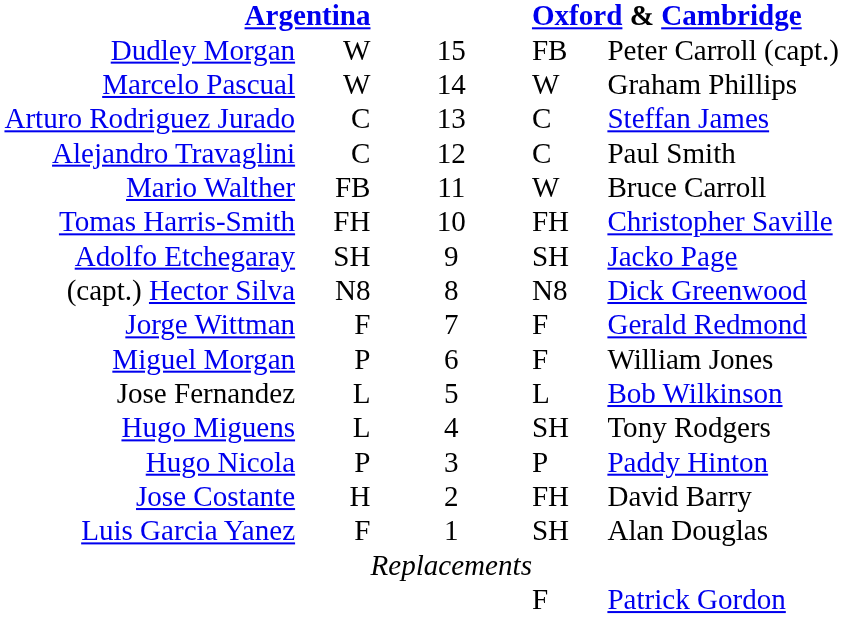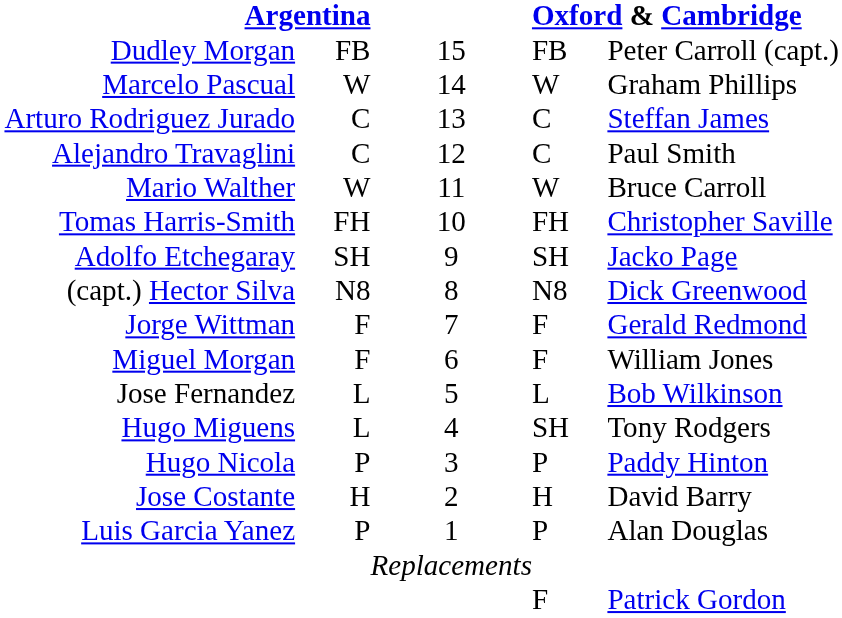 <table width="100%" style="font-size: 90%; " cellspacing="0" cellpadding="0" align=center>
 <tr>
 <td width=41%; text-align=right></td>
 <td width=3%; text-align:right></td>
 <td width=4%; text-align:center></td>
 <td width=3%; text-align:left></td>
 <td width=49%; text-align:left></td>
 </tr>
 <tr>
 <td colspan=2; align=right><strong><a href='#'>Argentina</a></strong></td>
 <td></td>
 <td colspan=2;><strong><a href='#'>Oxford</a> & <a href='#'>Cambridge</a></strong></td>
 </tr>
 <tr>
 <td align=right><a href='#'>Dudley Morgan</a></td>
-<td align=right>W</td>
+<td align=right>FB</td>
 <td align=center>15</td>
 <td>FB</td>
 <td>Peter Carroll (capt.)</td>
 </tr>
 <tr>
 <td align=right><a href='#'>Marcelo Pascual</a></td>
 <td align=right>W</td>
 <td align=center>14</td>
 <td>W</td>
 <td>Graham Phillips</td>
 </tr>
 <tr>
 <td align=right><a href='#'>Arturo Rodriguez Jurado</a></td>
 <td align=right>C</td>
 <td align=center>13</td>
 <td>C</td>
 <td><a href='#'>Steffan James</a></td>
 </tr>
 <tr>
 <td align=right><a href='#'>Alejandro Travaglini</a></td>
 <td align=right>C</td>
 <td align=center>12</td>
 <td>C</td>
 <td>Paul Smith</td>
 </tr>
 <tr>
 <td align=right><a href='#'>Mario Walther</a></td>
-<td align=right>FB</td>
+<td align=right>W</td>
 <td align=center>11</td>
 <td>W</td>
 <td>Bruce Carroll</td>
 </tr>
 <tr>
 <td align=right><a href='#'>Tomas Harris-Smith</a></td>
 <td align=right>FH</td>
 <td align=center>10</td>
 <td>FH</td>
 <td><a href='#'>Christopher Saville</a></td>
 </tr>
 <tr>
 <td align=right><a href='#'>Adolfo Etchegaray</a></td>
 <td align=right>SH</td>
 <td align=center>9</td>
 <td>SH</td>
 <td><a href='#'>Jacko Page</a></td>
 </tr>
 <tr>
 <td align=right>(capt.) <a href='#'>Hector Silva</a></td>
 <td align=right>N8</td>
 <td align=center>8</td>
 <td>N8</td>
 <td><a href='#'>Dick Greenwood</a></td>
 </tr>
 <tr>
 <td align=right><a href='#'>Jorge Wittman</a></td>
 <td align=right>F</td>
 <td align=center>7</td>
 <td>F</td>
 <td><a href='#'>Gerald Redmond</a></td>
 </tr>
 <tr>
 <td align=right><a href='#'>Miguel Morgan</a></td>
-<td align=right>P</td>
+<td align=right>F</td>
 <td align=center>6</td>
 <td>F</td>
 <td>William Jones</td>
 </tr>
 <tr>
 <td align=right>Jose Fernandez</td>
 <td align=right>L</td>
 <td align=center>5</td>
 <td>L</td>
 <td><a href='#'>Bob Wilkinson</a></td>
 </tr>
 <tr>
 <td align=right><a href='#'>Hugo Miguens</a></td>
 <td align=right>L</td>
 <td align=center>4</td>
 <td>SH</td>
 <td>Tony Rodgers</td>
 </tr>
 <tr>
 <td align=right><a href='#'>Hugo Nicola</a></td>
 <td align=right>P</td>
 <td align=center>3</td>
 <td>P</td>
 <td><a href='#'>Paddy Hinton</a></td>
 </tr>
 <tr>
 <td align=right><a href='#'>Jose Costante</a></td>
 <td align=right>H</td>
 <td align=center>2</td>
-<td>FH</td>
+<td>H</td>
 <td>David Barry</td>
 </tr>
 <tr>
 <td align=right><a href='#'>Luis Garcia Yanez</a></td>
-<td align=right>F</td>
+<td align=right>P</td>
 <td align=center>1</td>
-<td>SH</td>
+<td>P</td>
 <td>Alan Douglas</td>
 </tr>
 <tr>
 <td></td>
 <td></td>
 <td align=center><em>Replacements</em></td>
 <td></td>
 <td></td>
 </tr>
 <tr>
 <td align=right></td>
 <td align=right></td>
 <td align=center></td>
 <td>F</td>
 <td><a href='#'>Patrick Gordon</a></td>
 </tr>
 </table>
